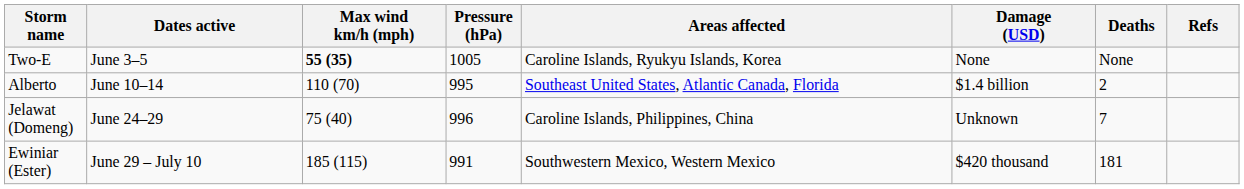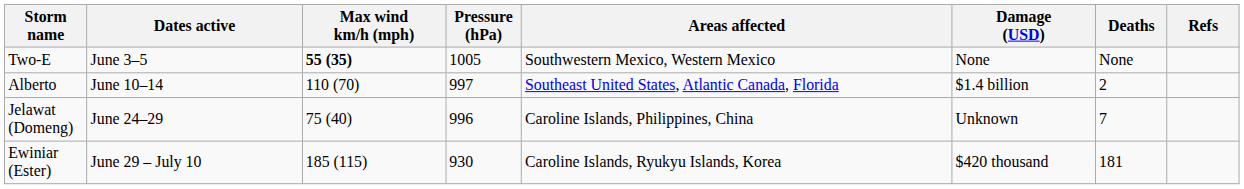 <table class="wikitable sortable">
 <tr>
 <th width="5%">Storm name</th>
 <th width="15%">Dates active</th>
 <th width="10%">Max wind<br>km/h (mph)</th>
 <th width="5%">Pressure<br>(hPa)</th>
 <th width="30%">Areas affected</th>
 <th width="10%">Damage<br>(<a href='#'>USD</a>)</th>
 <th width="5%">Deaths</th>
 <th width="5%">Refs</th>
 </tr>
 <tr>
 <td>Two-E</td>
 <td>June 3–5</td>
 <td><strong>55 (35)</strong></td>
 <td>1005</td>
-<td>Caroline Islands, Ryukyu Islands, Korea</td>
+<td>Southwestern Mexico, Western Mexico</td>
 <td>None</td>
 <td>None</td>
 <td></td>
 </tr>
 <tr>
 <td>Alberto</td>
 <td>June 10–14</td>
 <td>110 (70)</td>
-<td>995</td>
+<td>997</td>
 <td><a href='#'>Southeast United States</a>, <a href='#'>Atlantic Canada</a>, <a href='#'>Florida</a></td>
 <td>$1.4 billion</td>
 <td>2</td>
 <td></td>
 </tr>
 <tr>
 <td>Jelawat (Domeng)</td>
 <td>June 24–29</td>
 <td>75 (40)</td>
 <td>996</td>
 <td>Caroline Islands, Philippines, China</td>
 <td>Unknown</td>
 <td>7</td>
 <td></td>
 </tr>
 <tr>
 <td>Ewiniar (Ester)</td>
 <td>June 29 – July 10</td>
 <td>185 (115)</td>
-<td>991</td>
-<td>Southwestern Mexico, Western Mexico</td>
+<td>930</td>
+<td>Caroline Islands, Ryukyu Islands, Korea</td>
 <td>$420 thousand</td>
 <td>181</td>
 <td></td>
 </tr>
 </table>
